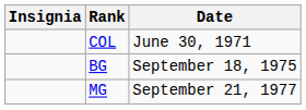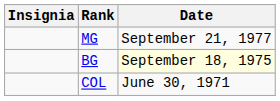 <table class="wikitable">
 <tr>
 <th>Insignia</th>
 <th>Rank</th>
 <th>Date</th>
 </tr>
 <tr>
 <td></td>
-<td><a href='#'>COL</a></td>
-<td>June 30, 1971</td>
+<td><a href='#'>MG</a></td>
+<td>September 21, 1977</td>
 </tr>
 <tr>
 <td></td>
 <td><a href='#'>BG</a></td>
-<td>September 18, 1975</td>
+<td style="background: lightyellow;">September 18, 1975</td>
 </tr>
 <tr>
 <td></td>
-<td><a href='#'>MG</a></td>
-<td>September 21, 1977</td>
+<td><a href='#'>COL</a></td>
+<td>June 30, 1971</td>
 </tr>
 </table>
